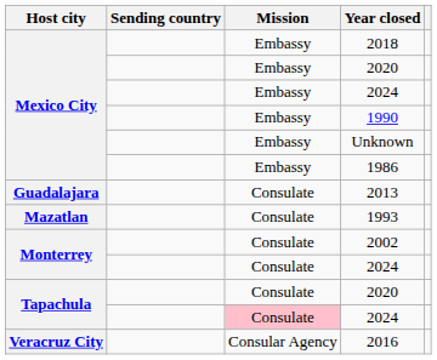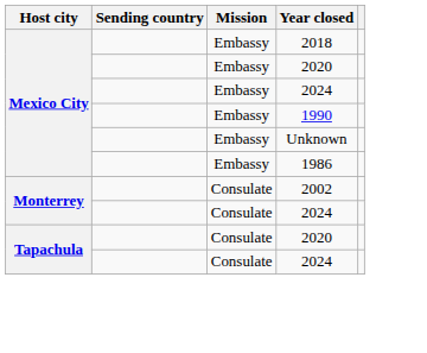 <table class="wikitable plainrowheaders">
 <tr>
 <th scope="col">Host city</th>
 <th scope="col">Sending country</th>
 <th scope="col">Mission</th>
 <th scope="col">Year closed</th>
 <th scope="col"></th>
 </tr>
 <tr>
 <th rowspan="6"><a href='#'>Mexico City</a></th>
 <td></td>
 <td style="text-align:center;">Embassy</td>
 <td style="text-align:center;">2018</td>
 <td style="text-align:center;"></td>
 </tr>
 <tr>
 <td></td>
 <td style="text-align:center;">Embassy</td>
 <td style="text-align:center;">2020</td>
 <td style="text-align:center;"></td>
 </tr>
 <tr>
 <td></td>
 <td style="text-align:center;">Embassy</td>
 <td style="text-align:center;">2024</td>
 <td style="text-align:center;"></td>
 </tr>
 <tr>
 <td></td>
 <td style="text-align:center;">Embassy</td>
 <td style="text-align:center;"><a href='#'>1990</a></td>
 <td style="text-align:center;"></td>
 </tr>
 <tr>
 <td></td>
 <td style="text-align:center;">Embassy</td>
 <td style="text-align:center;">Unknown</td>
 <td style="text-align:center;"></td>
 </tr>
 <tr>
 <td></td>
 <td style="text-align:center;">Embassy</td>
 <td style="text-align:center;">1986</td>
 <td style="text-align:center;"></td>
 </tr>
 <tr>
-<th><a href='#'>Guadalajara</a></th>
-<td></td>
-<td style="text-align:center;">Consulate</td>
-<td style="text-align:center;">2013</td>
-<td style="text-align:center;"></td>
-</tr>
-<tr>
-<th><a href='#'>Mazatlan</a></th>
-<td></td>
-<td style="text-align:center;">Consulate</td>
-<td style="text-align:center;">1993</td>
-<td style="text-align:center;"></td>
-</tr>
-<tr>
 <th rowspan="2"><a href='#'>Monterrey</a></th>
 <td></td>
 <td style="text-align:center;">Consulate</td>
 <td style="text-align:center;">2002</td>
 <td style="text-align:center;"></td>
 </tr>
 <tr>
 <td></td>
 <td style="text-align:center;">Consulate</td>
 <td style="text-align:center;">2024</td>
 <td style="text-align:center;"></td>
 </tr>
 <tr>
 <th rowspan="2"><a href='#'>Tapachula</a></th>
 <td></td>
 <td style="text-align:center;">Consulate</td>
 <td style="text-align:center;">2020</td>
 <td style="text-align:center;"></td>
 </tr>
 <tr>
 <td></td>
-<td style="background: pink; text-align:center;">Consulate</td>
+<td style="text-align:center;">Consulate</td>
 <td style="text-align:center;">2024</td>
 <td style="text-align:center;"></td>
 </tr>
-<tr>
-<th><a href='#'>Veracruz City</a></th>
-<td></td>
-<td style="text-align:center;">Consular Agency</td>
-<td style="text-align:center;">2016</td>
-<td style="text-align:center;"></td>
-</tr>
 </table>
